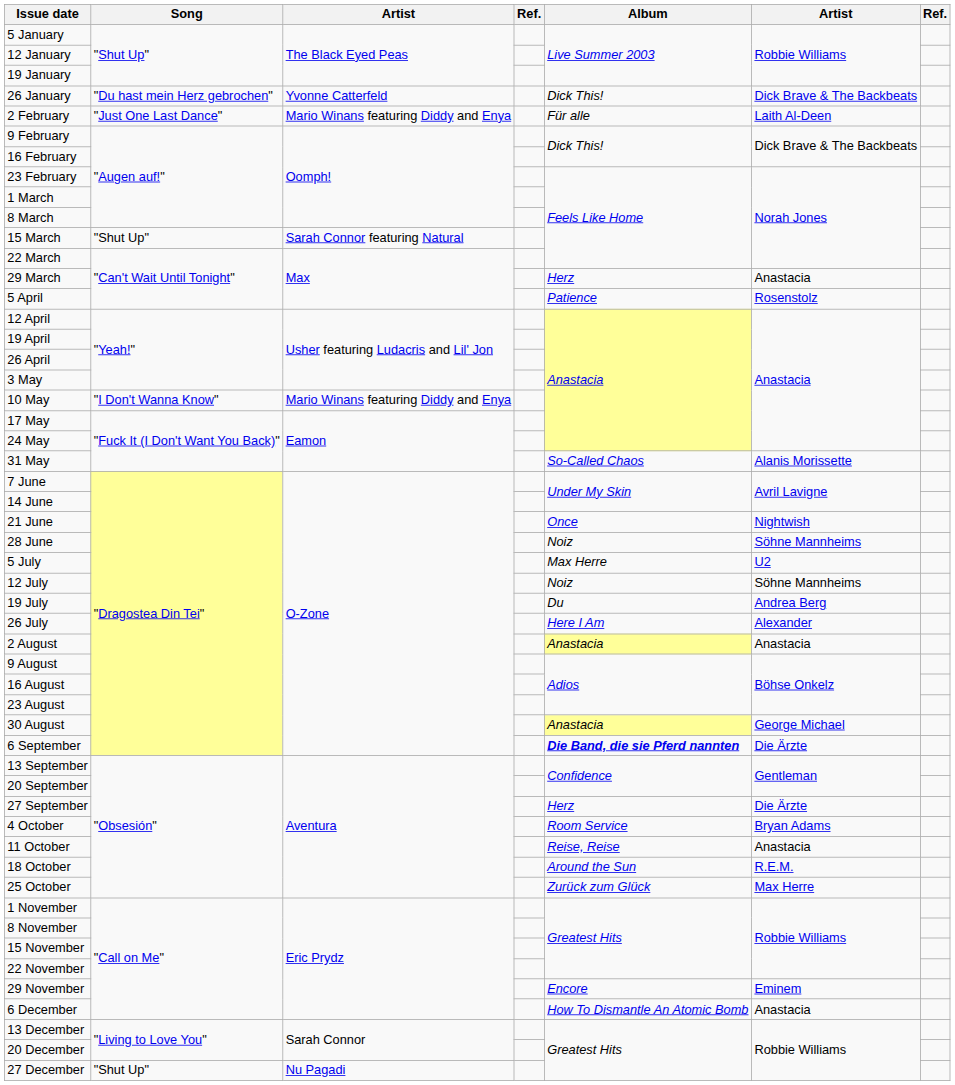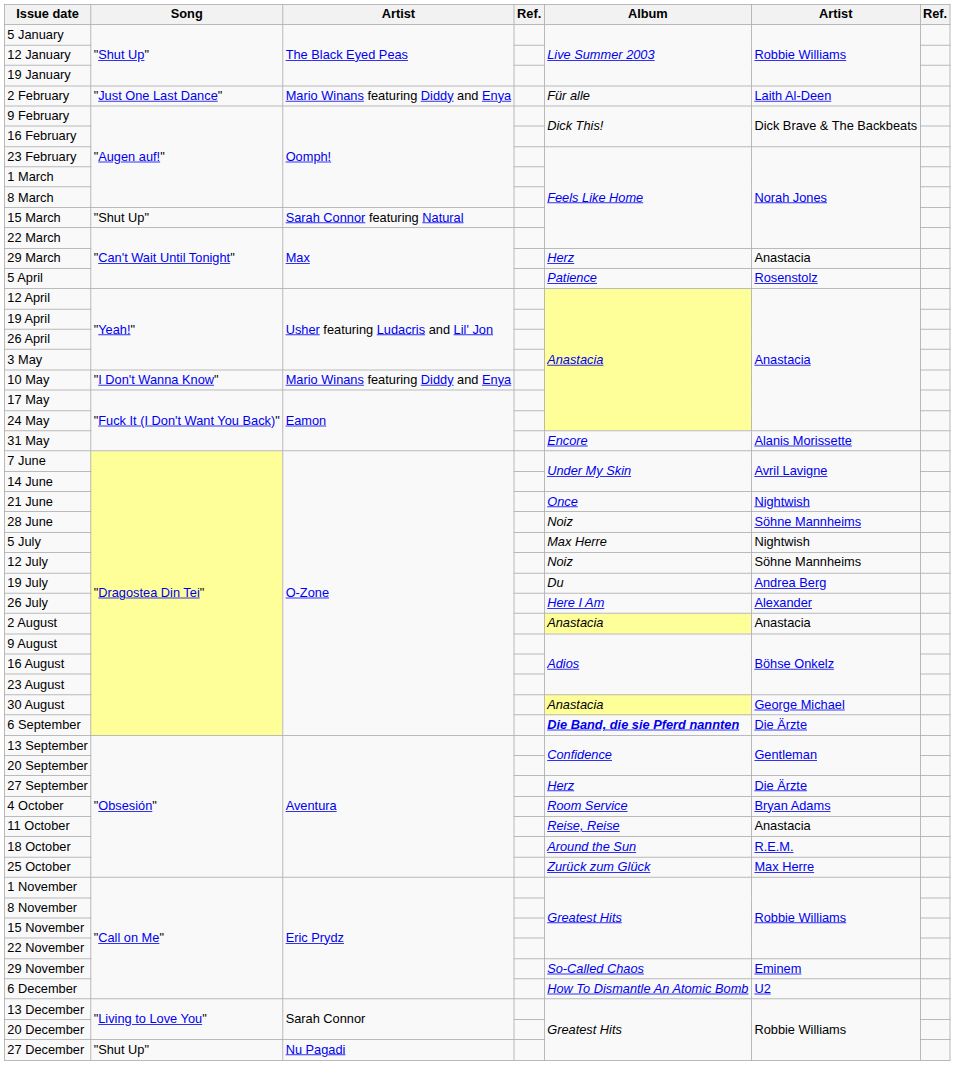 <table class="sortable wikitable">
 <tr>
 <th>Issue date</th>
 <th>Song</th>
 <th>Artist</th>
 <th>Ref.</th>
 <th>Album</th>
 <th>Artist</th>
 <th>Ref.</th>
 </tr>
 <tr>
 <td>5 January</td>
 <td rowspan="3">"<a href='#'>Shut Up</a>"</td>
 <td rowspan="3"><a href='#'>The Black Eyed Peas</a></td>
 <td align="center"></td>
 <td rowspan="3"><em><a href='#'>Live Summer 2003</a></em></td>
 <td rowspan="3"><a href='#'>Robbie Williams</a></td>
 <td align="center"></td>
 </tr>
 <tr>
 <td>12 January</td>
 <td align="center"></td>
 <td align="center"></td>
 </tr>
 <tr>
 <td>19 January</td>
 <td align="center"></td>
-<td align="center"></td>
-</tr>
-<tr>
-<td>26 January</td>
-<td>"<a href='#'>Du hast mein Herz gebrochen</a>"</td>
-<td><a href='#'>Yvonne Catterfeld</a></td>
-<td align="center"></td>
-<td><em>Dick This!</em></td>
-<td><a href='#'>Dick Brave & The Backbeats</a></td>
 <td align="center"></td>
 </tr>
 <tr>
 <td>2 February</td>
 <td>"<a href='#'>Just One Last Dance</a>"</td>
 <td><a href='#'>Mario Winans</a> featuring <a href='#'>Diddy</a> and <a href='#'>Enya</a></td>
 <td align="center"></td>
 <td><em>Für alle</em></td>
 <td><a href='#'>Laith Al-Deen</a></td>
 <td align="center"></td>
 </tr>
 <tr>
 <td>9 February</td>
 <td rowspan="5">"<a href='#'>Augen auf!</a>"</td>
 <td rowspan="5"><a href='#'>Oomph!</a></td>
 <td align="center"></td>
 <td rowspan="2"><em>Dick This!</em></td>
 <td rowspan="2">Dick Brave & The Backbeats</td>
 <td align="center"></td>
 </tr>
 <tr>
 <td>16 February</td>
 <td align="center"></td>
 <td align="center"></td>
 </tr>
 <tr>
 <td>23 February</td>
 <td align="center"></td>
 <td rowspan="5"><em><a href='#'>Feels Like Home</a></em></td>
 <td rowspan="5"><a href='#'>Norah Jones</a></td>
 <td align="center"></td>
 </tr>
 <tr>
 <td>1 March</td>
 <td align="center"></td>
 <td align="center"></td>
 </tr>
 <tr>
 <td>8 March</td>
 <td align="center"></td>
 <td align="center"></td>
 </tr>
 <tr>
 <td>15 March</td>
 <td>"Shut Up"</td>
 <td><a href='#'>Sarah Connor</a> featuring <a href='#'>Natural</a></td>
 <td align="center"></td>
 <td align="center"></td>
 </tr>
 <tr>
 <td>22 March</td>
 <td rowspan="3">"<a href='#'>Can't Wait Until Tonight</a>"</td>
 <td rowspan="3"><a href='#'>Max</a></td>
 <td align="center"></td>
 <td align="center"></td>
 </tr>
 <tr>
 <td>29 March</td>
 <td align="center"></td>
 <td><em><a href='#'>Herz</a></em></td>
 <td>Anastacia</td>
 <td align="center"></td>
 </tr>
 <tr>
 <td>5 April</td>
 <td align="center"></td>
 <td><em><a href='#'>Patience</a></em></td>
 <td><a href='#'>Rosenstolz</a></td>
 <td align="center"></td>
 </tr>
 <tr>
 <td>12 April</td>
 <td rowspan="4">"<a href='#'>Yeah!</a>"</td>
 <td rowspan="4"><a href='#'>Usher</a> featuring <a href='#'>Ludacris</a> and <a href='#'>Lil' Jon</a></td>
 <td align="center"></td>
 <td bgcolor=#FFFF99 rowspan="7"><em><a href='#'>Anastacia</a></em></td>
 <td rowspan="7"><a href='#'>Anastacia</a></td>
 <td align="center"></td>
 </tr>
 <tr>
 <td>19 April</td>
 <td align="center"></td>
 <td align="center"></td>
 </tr>
 <tr>
 <td>26 April</td>
 <td align="center"></td>
 <td align="center"></td>
 </tr>
 <tr>
 <td>3 May</td>
 <td align="center"></td>
 <td align="center"></td>
 </tr>
 <tr>
 <td>10 May</td>
 <td>"<a href='#'>I Don't Wanna Know</a>"</td>
 <td><a href='#'>Mario Winans</a> featuring <a href='#'>Diddy</a> and <a href='#'>Enya</a></td>
 <td align="center"></td>
 <td align="center"></td>
 </tr>
 <tr>
 <td>17 May</td>
 <td rowspan="3">"<a href='#'>Fuck It (I Don't Want You Back)</a>"</td>
 <td rowspan="3"><a href='#'>Eamon</a></td>
 <td align="center"></td>
 <td align="center"></td>
 </tr>
 <tr>
 <td>24 May</td>
 <td align="center"></td>
 <td align="center"></td>
 </tr>
 <tr>
 <td>31 May</td>
 <td align="center"></td>
-<td><em><a href='#'>So-Called Chaos</a></em></td>
+<td><em><a href='#'>Encore</a></em></td>
 <td><a href='#'>Alanis Morissette</a></td>
 <td align="center"></td>
 </tr>
 <tr>
 <td>7 June</td>
 <td bgcolor=#FFFF99 rowspan="14">"<a href='#'>Dragostea Din Tei</a>" </td>
 <td rowspan="14"><a href='#'>O-Zone</a></td>
 <td align="center"></td>
 <td rowspan="2"><em><a href='#'>Under My Skin</a></em></td>
 <td rowspan="2"><a href='#'>Avril Lavigne</a></td>
 <td align="center"></td>
 </tr>
 <tr>
 <td>14 June</td>
 <td align="center"></td>
 <td align="center"></td>
 </tr>
 <tr>
 <td>21 June</td>
 <td align="center"></td>
 <td><em><a href='#'>Once</a></em></td>
 <td><a href='#'>Nightwish</a></td>
 <td align="center"></td>
 </tr>
 <tr>
 <td>28 June</td>
 <td align="center"></td>
 <td><em>Noiz</em></td>
 <td><a href='#'>Söhne Mannheims</a></td>
 <td align="center"></td>
 </tr>
 <tr>
 <td>5 July</td>
 <td align="center"></td>
 <td><em>Max Herre</em></td>
-<td><a href='#'>U2</a></td>
+<td>Nightwish</td>
 <td align="center"></td>
 </tr>
 <tr>
 <td>12 July</td>
 <td align="center"></td>
 <td><em>Noiz</em></td>
 <td>Söhne Mannheims</td>
 <td align="center"></td>
 </tr>
 <tr>
 <td>19 July</td>
 <td align="center"></td>
 <td><em>Du</em></td>
 <td><a href='#'>Andrea Berg</a></td>
 <td align="center"></td>
 </tr>
 <tr>
 <td>26 July</td>
 <td align="center"></td>
 <td><em><a href='#'>Here I Am</a></em></td>
 <td><a href='#'>Alexander</a></td>
 <td align="center"></td>
 </tr>
 <tr>
 <td>2 August</td>
 <td align="center"></td>
 <td bgcolor=#FFFF99><em>Anastacia</em></td>
 <td>Anastacia</td>
 <td align="center"></td>
 </tr>
 <tr>
 <td>9 August</td>
 <td align="center"></td>
 <td rowspan="3"><em><a href='#'>Adios</a></em></td>
 <td rowspan="3"><a href='#'>Böhse Onkelz</a></td>
 <td align="center"></td>
 </tr>
 <tr>
 <td>16 August</td>
 <td align="center"></td>
 <td align="center"></td>
 </tr>
 <tr>
 <td>23 August</td>
 <td align="center"></td>
 <td align="center"></td>
 </tr>
 <tr>
 <td>30 August</td>
 <td align="center"></td>
 <td bgcolor=#FFFF99><em>Anastacia</em></td>
 <td><a href='#'>George Michael</a></td>
 <td align="center"></td>
 </tr>
 <tr>
 <td>6 September</td>
 <td align="center"></td>
 <td><strong><em><a href='#'>Die Band, die sie Pferd nannten</a></em></strong></td>
 <td><a href='#'>Die Ärzte</a></td>
 <td align="center"></td>
 </tr>
 <tr>
 <td>13 September</td>
 <td rowspan="7">"<a href='#'>Obsesión</a>"</td>
 <td rowspan="7"><a href='#'>Aventura</a></td>
 <td align="center"></td>
 <td rowspan="2"><em><a href='#'>Confidence</a></em></td>
 <td rowspan="2"><a href='#'>Gentleman</a></td>
 <td align="center"></td>
 </tr>
 <tr>
 <td>20 September</td>
 <td align="center"></td>
 <td align="center"></td>
 </tr>
 <tr>
 <td>27 September</td>
 <td align="center"></td>
 <td><em><a href='#'>Herz</a></em></td>
 <td><a href='#'>Die Ärzte</a></td>
 <td align="center"></td>
 </tr>
 <tr>
 <td>4 October</td>
 <td align="center"></td>
 <td><em><a href='#'>Room Service</a></em></td>
 <td><a href='#'>Bryan Adams</a></td>
 <td align="center"></td>
 </tr>
 <tr>
 <td>11 October</td>
 <td align="center"></td>
 <td><em><a href='#'>Reise, Reise</a></em></td>
 <td>Anastacia</td>
 <td align="center"></td>
 </tr>
 <tr>
 <td>18 October</td>
 <td align="center"></td>
 <td><em><a href='#'>Around the Sun</a></em></td>
 <td><a href='#'>R.E.M.</a></td>
 <td align="center"></td>
 </tr>
 <tr>
 <td>25 October</td>
 <td align="center"></td>
 <td><em><a href='#'>Zurück zum Glück</a></em></td>
 <td><a href='#'>Max Herre</a></td>
 <td align="center"></td>
 </tr>
 <tr>
 <td>1 November</td>
 <td rowspan="6">"<a href='#'>Call on Me</a>"</td>
 <td rowspan="6"><a href='#'>Eric Prydz</a></td>
 <td align="center"></td>
 <td rowspan="4"><em><a href='#'>Greatest Hits</a></em></td>
 <td rowspan="4"><a href='#'>Robbie Williams</a></td>
 <td align="center"></td>
 </tr>
 <tr>
 <td>8 November</td>
 <td align="center"></td>
 <td align="center"></td>
 </tr>
 <tr>
 <td>15 November</td>
 <td align="center"></td>
 <td align="center"></td>
 </tr>
 <tr>
 <td>22 November</td>
 <td align="center"></td>
 <td align="center"></td>
 </tr>
 <tr>
 <td>29 November</td>
 <td align="center"></td>
-<td><em><a href='#'>Encore</a></em></td>
+<td><em><a href='#'>So-Called Chaos</a></em></td>
 <td><a href='#'>Eminem</a></td>
 <td align="center"></td>
 </tr>
 <tr>
 <td>6 December</td>
 <td align="center"></td>
 <td><em><a href='#'>How To Dismantle An Atomic Bomb</a></em></td>
-<td>Anastacia</td>
+<td><a href='#'>U2</a></td>
 <td align="center"></td>
 </tr>
 <tr>
 <td>13 December</td>
 <td rowspan="2">"<a href='#'>Living to Love You</a>"</td>
 <td rowspan="2">Sarah Connor</td>
 <td align="center"></td>
 <td rowspan="3"><em>Greatest Hits</em></td>
 <td rowspan="3">Robbie Williams</td>
 <td align="center"></td>
 </tr>
 <tr>
 <td>20 December</td>
 <td align="center"></td>
 <td align="center"></td>
 </tr>
 <tr>
 <td>27 December</td>
 <td>"Shut Up"</td>
 <td><a href='#'>Nu Pagadi</a></td>
 <td align="center"></td>
 <td align="center"></td>
 </tr>
 </table>
